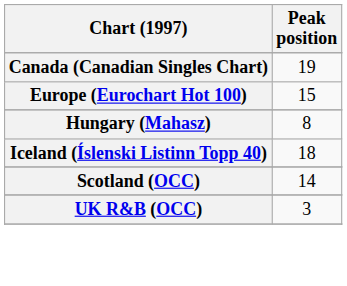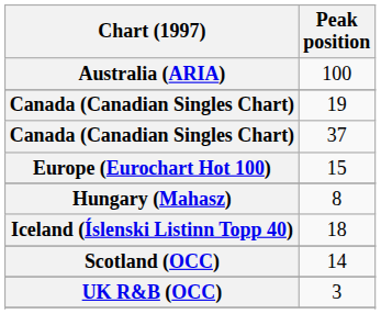 <table class="wikitable sortable plainrowheaders">
 <tr>
 <th>Chart (1997)</th>
 <th>Peak<br>position</th>
+</tr>
+<tr>
+<th scope="row">Australia (<a href='#'>ARIA</a>)</th>
+<td style="text-align:center;">100</td>
 </tr>
 <tr>
 </tr>
 <tr>
 </tr>
 <tr>
 </tr>
 <tr>
 <th scope="row">Canada (Canadian Singles Chart)</th>
 <td style="text-align:center;">19</td>
+</tr>
+<tr>
+<th scope="row">Canada (Canadian Singles Chart)</th>
+<td style="text-align:center;">37</td>
 </tr>
 <tr>
 <th scope="row">Europe (<a href='#'>Eurochart Hot 100</a>)</th>
 <td style="text-align:center;">15</td>
 </tr>
 <tr>
 </tr>
 <tr>
 <th scope="row">Hungary (<a href='#'>Mahasz</a>)</th>
 <td style="text-align:center;">8</td>
 </tr>
 <tr>
 <th scope="row">Iceland (<a href='#'>Íslenski Listinn Topp 40</a>)</th>
 <td style="text-align:center;">18</td>
 </tr>
 <tr>
 </tr>
 <tr>
 </tr>
 <tr>
 </tr>
 <tr>
 </tr>
 <tr>
 </tr>
 <tr>
 <th scope="row">Scotland (<a href='#'>OCC</a>)</th>
 <td style="text-align:center;">14</td>
 </tr>
 <tr>
 </tr>
 <tr>
 </tr>
 <tr>
 </tr>
 <tr>
 <th scope="row"><a href='#'>UK R&B</a> (<a href='#'>OCC</a>)</th>
 <td style="text-align:center;">3</td>
 </tr>
 <tr>
 </tr>
 <tr>
 </tr>
 <tr>
 </tr>
 <tr>
 </tr>
 </table>
